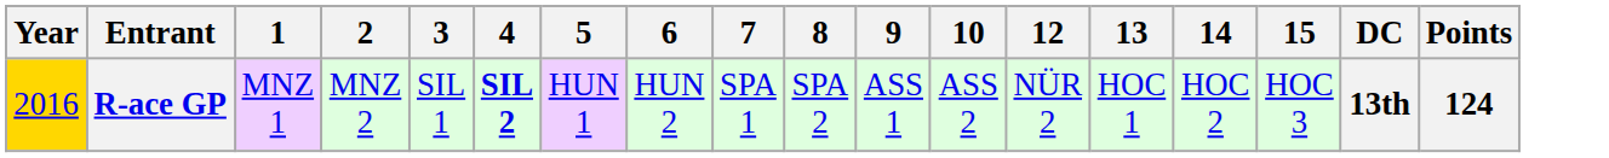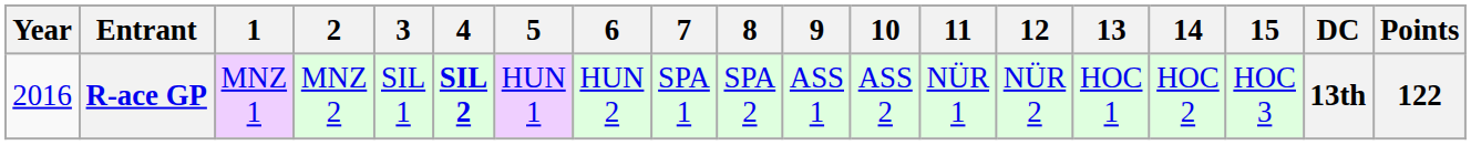 <table class="wikitable" style="text-align:center; font-size:85%">
 <tr>
 <th>Year</th>
 <th>Entrant</th>
 <th>1</th>
 <th>2</th>
 <th>3</th>
 <th>4</th>
 <th>5</th>
 <th>6</th>
 <th>7</th>
 <th>8</th>
 <th>9</th>
 <th>10</th>
+<th>11</th>
 <th>12</th>
 <th>13</th>
 <th>14</th>
 <th>15</th>
 <th>DC</th>
 <th>Points</th>
 </tr>
 <tr>
-<td style="background: gold;"><a href='#'>2016</a></td>
+<td><a href='#'>2016</a></td>
 <th nowrap><a href='#'>R-ace GP</a></th>
 <td style="background:#efcfff;"><a href='#'>MNZ<br>1</a><br></td>
 <td style="background:#dfffdf;"><a href='#'>MNZ<br>2</a><br></td>
 <td style="background:#dfffdf;"><a href='#'>SIL<br>1</a><br></td>
 <td style="background:#dfffdf;"><strong><a href='#'>SIL<br>2</a><br></strong></td>
 <td style="background:#efcfff;"><a href='#'>HUN<br>1</a><br></td>
 <td style="background:#dfffdf;"><a href='#'>HUN<br>2</a><br></td>
 <td style="background:#dfffdf;"><a href='#'>SPA<br>1</a><br></td>
 <td style="background:#dfffdf;"><a href='#'>SPA<br>2</a><br></td>
 <td style="background:#dfffdf;"><a href='#'>ASS<br>1</a><br></td>
 <td style="background:#dfffdf;"><a href='#'>ASS<br>2</a><br></td>
+<td style="background:#dfffdf;"><a href='#'>NÜR<br>1</a><br></td>
 <td style="background:#dfffdf;"><a href='#'>NÜR<br>2</a><br></td>
 <td style="background:#dfffdf;"><a href='#'>HOC<br>1</a><br></td>
 <td style="background:#dfffdf;"><a href='#'>HOC<br>2</a><br></td>
 <td style="background:#dfffdf;"><a href='#'>HOC<br>3</a><br></td>
 <th>13th</th>
-<th>124</th>
+<th>122</th>
 </tr>
 </table>
